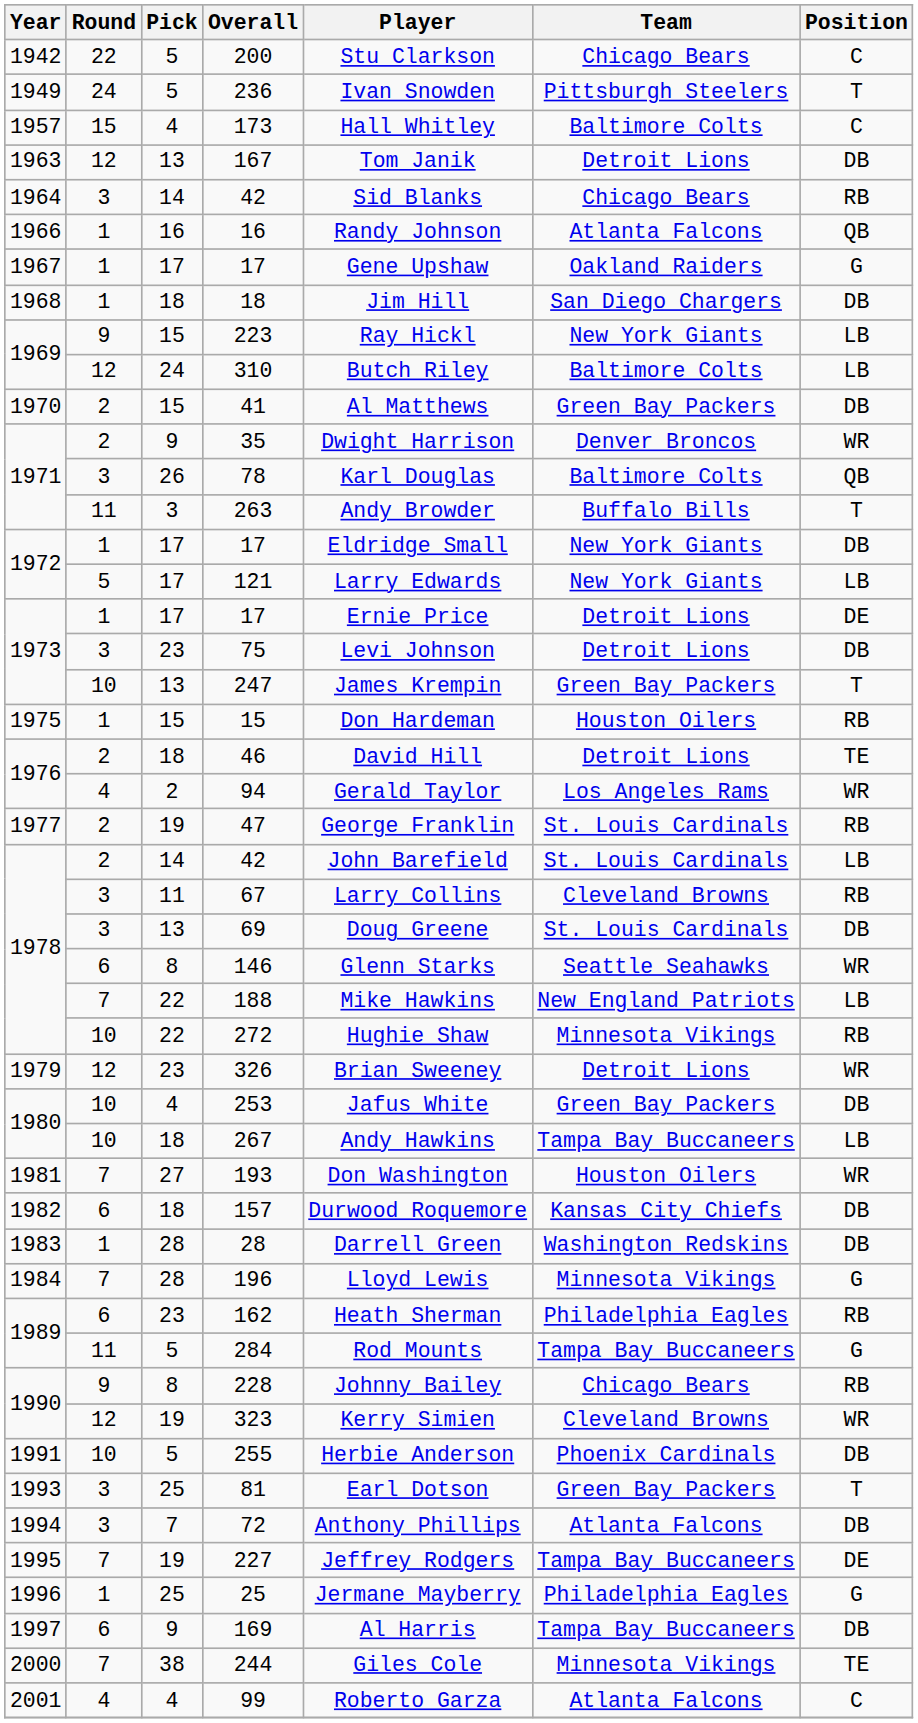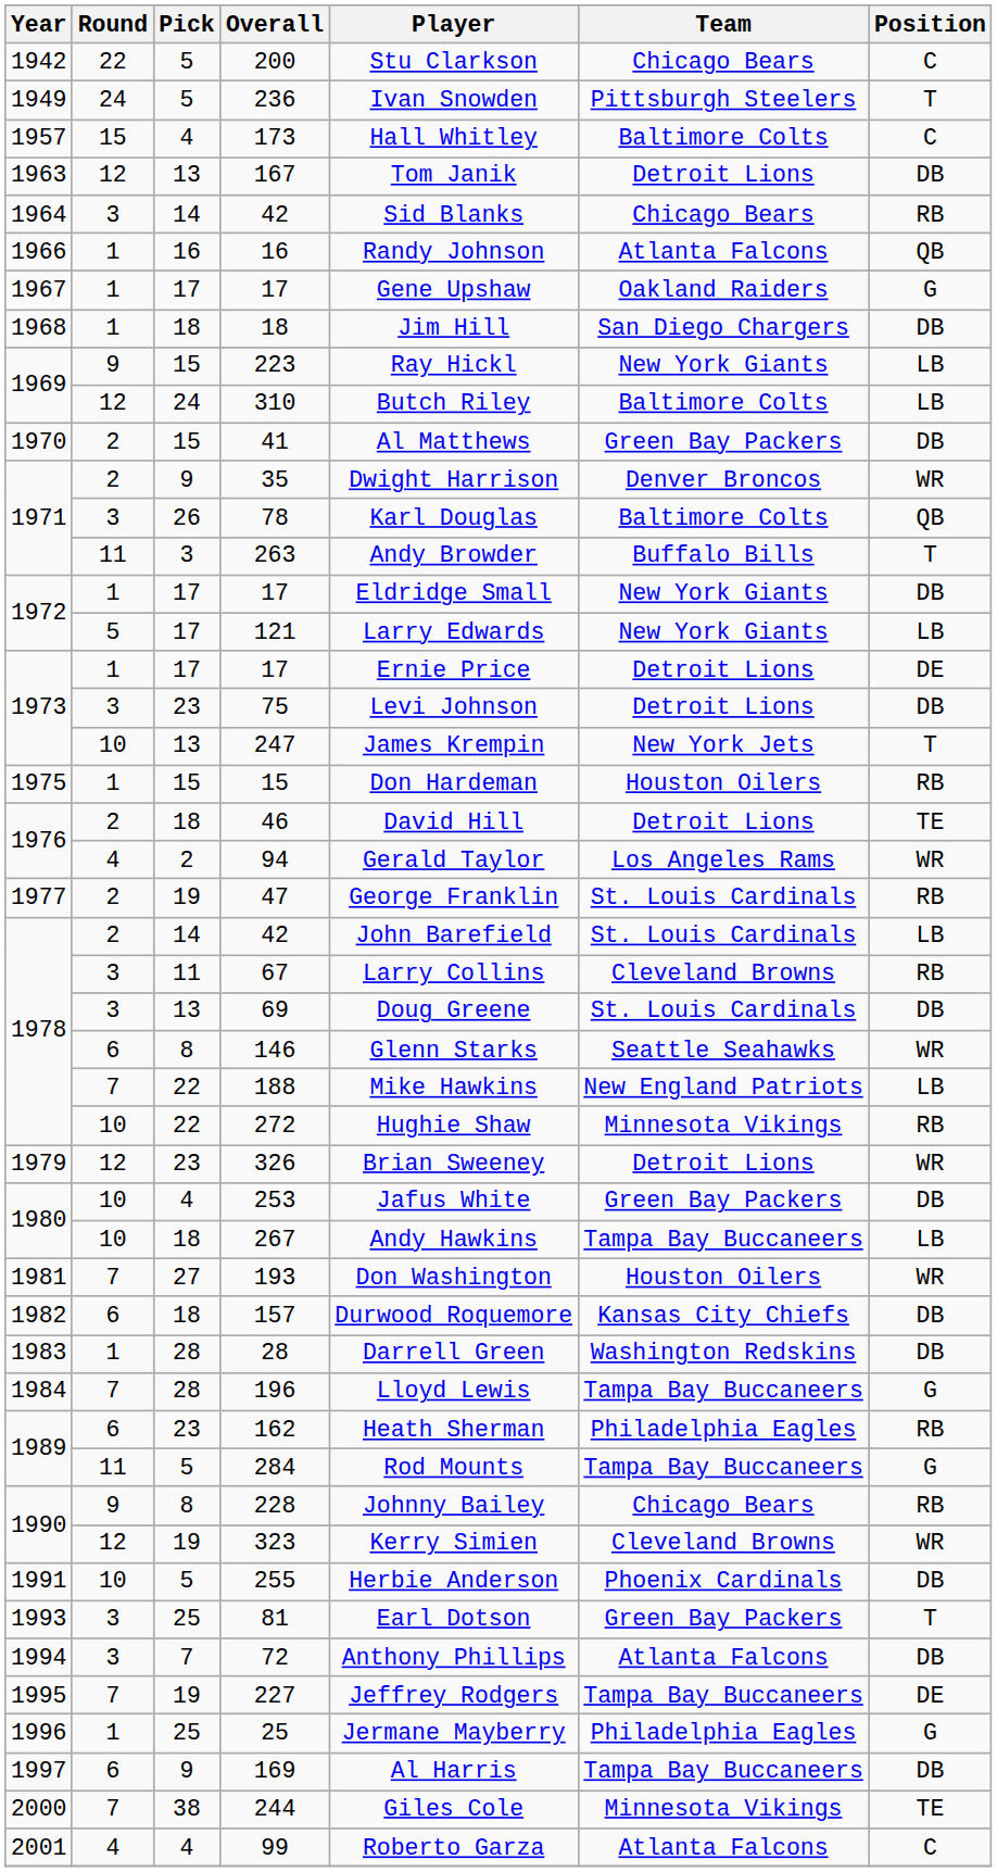 <table class="wikitable sortable" style="text-align: center;">
 <tr>
 <th>Year</th>
 <th>Round</th>
 <th>Pick</th>
 <th>Overall</th>
 <th>Player</th>
 <th>Team</th>
 <th>Position</th>
 </tr>
 <tr>
 <td>1942</td>
 <td>22</td>
 <td>5</td>
 <td>200</td>
 <td><a href='#'>Stu Clarkson</a></td>
 <td><a href='#'>Chicago Bears</a></td>
 <td>C</td>
 </tr>
 <tr>
 <td>1949</td>
 <td>24</td>
 <td>5</td>
 <td>236</td>
 <td><a href='#'>Ivan Snowden</a></td>
 <td><a href='#'>Pittsburgh Steelers</a></td>
 <td>T</td>
 </tr>
 <tr>
 <td>1957</td>
 <td>15</td>
 <td>4</td>
 <td>173</td>
 <td><a href='#'>Hall Whitley</a></td>
 <td><a href='#'>Baltimore Colts</a></td>
 <td>C</td>
 </tr>
 <tr>
 <td>1963</td>
 <td>12</td>
 <td>13</td>
 <td>167</td>
 <td><a href='#'>Tom Janik</a></td>
 <td><a href='#'>Detroit Lions</a></td>
 <td>DB</td>
 </tr>
 <tr>
 <td>1964</td>
 <td>3</td>
 <td>14</td>
 <td>42</td>
 <td><a href='#'>Sid Blanks</a></td>
 <td><a href='#'>Chicago Bears</a></td>
 <td>RB</td>
 </tr>
 <tr>
 <td>1966</td>
 <td>1</td>
 <td>16</td>
 <td>16</td>
 <td><a href='#'>Randy Johnson</a></td>
 <td><a href='#'>Atlanta Falcons</a></td>
 <td>QB</td>
 </tr>
 <tr>
 <td>1967</td>
 <td>1</td>
 <td>17</td>
 <td>17</td>
 <td><a href='#'>Gene Upshaw</a></td>
 <td><a href='#'>Oakland Raiders</a></td>
 <td>G</td>
 </tr>
 <tr>
 <td>1968</td>
 <td>1</td>
 <td>18</td>
 <td>18</td>
 <td><a href='#'>Jim Hill</a></td>
 <td><a href='#'>San Diego Chargers</a></td>
 <td>DB</td>
 </tr>
 <tr>
 <td rowspan="2">1969</td>
 <td>9</td>
 <td>15</td>
 <td>223</td>
 <td><a href='#'>Ray Hickl</a></td>
 <td><a href='#'>New York Giants</a></td>
 <td>LB</td>
 </tr>
 <tr>
 <td>12</td>
 <td>24</td>
 <td>310</td>
 <td><a href='#'>Butch Riley</a></td>
 <td><a href='#'>Baltimore Colts</a></td>
 <td>LB</td>
 </tr>
 <tr>
 <td>1970</td>
 <td>2</td>
 <td>15</td>
 <td>41</td>
 <td><a href='#'>Al Matthews</a></td>
 <td><a href='#'>Green Bay Packers</a></td>
 <td>DB</td>
 </tr>
 <tr>
 <td rowspan="3">1971</td>
 <td>2</td>
 <td>9</td>
 <td>35</td>
 <td><a href='#'>Dwight Harrison</a></td>
 <td><a href='#'>Denver Broncos</a></td>
 <td>WR</td>
 </tr>
 <tr>
 <td>3</td>
 <td>26</td>
 <td>78</td>
 <td><a href='#'>Karl Douglas</a></td>
 <td><a href='#'>Baltimore Colts</a></td>
 <td>QB</td>
 </tr>
 <tr>
 <td>11</td>
 <td>3</td>
 <td>263</td>
 <td><a href='#'>Andy Browder</a></td>
 <td><a href='#'>Buffalo Bills</a></td>
 <td>T</td>
 </tr>
 <tr>
 <td rowspan="2">1972</td>
 <td>1</td>
 <td>17</td>
 <td>17</td>
 <td><a href='#'>Eldridge Small</a></td>
 <td><a href='#'>New York Giants</a></td>
 <td>DB</td>
 </tr>
 <tr>
 <td>5</td>
 <td>17</td>
 <td>121</td>
 <td><a href='#'>Larry Edwards</a></td>
 <td><a href='#'>New York Giants</a></td>
 <td>LB</td>
 </tr>
 <tr>
 <td rowspan="3">1973</td>
 <td>1</td>
 <td>17</td>
 <td>17</td>
 <td><a href='#'>Ernie Price</a></td>
 <td><a href='#'>Detroit Lions</a></td>
 <td>DE</td>
 </tr>
 <tr>
 <td>3</td>
 <td>23</td>
 <td>75</td>
 <td><a href='#'>Levi Johnson</a></td>
 <td><a href='#'>Detroit Lions</a></td>
 <td>DB</td>
 </tr>
 <tr>
 <td>10</td>
 <td>13</td>
 <td>247</td>
 <td><a href='#'>James Krempin</a></td>
-<td><a href='#'>Green Bay Packers</a></td>
+<td><a href='#'>New York Jets</a></td>
 <td>T</td>
 </tr>
 <tr>
 <td>1975</td>
 <td>1</td>
 <td>15</td>
 <td>15</td>
 <td><a href='#'>Don Hardeman</a></td>
 <td><a href='#'>Houston Oilers</a></td>
 <td>RB</td>
 </tr>
 <tr>
 <td rowspan="2">1976</td>
 <td>2</td>
 <td>18</td>
 <td>46</td>
 <td><a href='#'>David Hill</a></td>
 <td><a href='#'>Detroit Lions</a></td>
 <td>TE</td>
 </tr>
 <tr>
 <td>4</td>
 <td>2</td>
 <td>94</td>
 <td><a href='#'>Gerald Taylor</a></td>
 <td><a href='#'>Los Angeles Rams</a></td>
 <td>WR</td>
 </tr>
 <tr>
 <td>1977</td>
 <td>2</td>
 <td>19</td>
 <td>47</td>
 <td><a href='#'>George Franklin</a></td>
 <td><a href='#'>St. Louis Cardinals</a></td>
 <td>RB</td>
 </tr>
 <tr>
 <td rowspan="6">1978</td>
 <td>2</td>
 <td>14</td>
 <td>42</td>
 <td><a href='#'>John Barefield</a></td>
 <td><a href='#'>St. Louis Cardinals</a></td>
 <td>LB</td>
 </tr>
 <tr>
 <td>3</td>
 <td>11</td>
 <td>67</td>
 <td><a href='#'>Larry Collins</a></td>
 <td><a href='#'>Cleveland Browns</a></td>
 <td>RB</td>
 </tr>
 <tr>
 <td>3</td>
 <td>13</td>
 <td>69</td>
 <td><a href='#'>Doug Greene</a></td>
 <td><a href='#'>St. Louis Cardinals</a></td>
 <td>DB</td>
 </tr>
 <tr>
 <td>6</td>
 <td>8</td>
 <td>146</td>
 <td><a href='#'>Glenn Starks</a></td>
 <td><a href='#'>Seattle Seahawks</a></td>
 <td>WR</td>
 </tr>
 <tr>
 <td>7</td>
 <td>22</td>
 <td>188</td>
 <td><a href='#'>Mike Hawkins</a></td>
 <td><a href='#'>New England Patriots</a></td>
 <td>LB</td>
 </tr>
 <tr>
 <td>10</td>
 <td>22</td>
 <td>272</td>
 <td><a href='#'>Hughie Shaw</a></td>
 <td><a href='#'>Minnesota Vikings</a></td>
 <td>RB</td>
 </tr>
 <tr>
 <td>1979</td>
 <td>12</td>
 <td>23</td>
 <td>326</td>
 <td><a href='#'>Brian Sweeney</a></td>
 <td><a href='#'>Detroit Lions</a></td>
 <td>WR</td>
 </tr>
 <tr>
 <td rowspan="2">1980<br></td>
 <td>10</td>
 <td>4</td>
 <td>253</td>
 <td><a href='#'>Jafus White</a></td>
 <td><a href='#'>Green Bay Packers</a></td>
 <td>DB</td>
 </tr>
 <tr>
 <td>10</td>
 <td>18</td>
 <td>267</td>
 <td><a href='#'>Andy Hawkins</a></td>
 <td><a href='#'>Tampa Bay Buccaneers</a></td>
 <td>LB</td>
 </tr>
 <tr>
 <td>1981</td>
 <td>7</td>
 <td>27</td>
 <td>193</td>
 <td><a href='#'>Don Washington</a></td>
 <td><a href='#'>Houston Oilers</a></td>
 <td>WR</td>
 </tr>
 <tr>
 <td>1982</td>
 <td>6</td>
 <td>18</td>
 <td>157</td>
 <td><a href='#'>Durwood Roquemore</a></td>
 <td><a href='#'>Kansas City Chiefs</a></td>
 <td>DB</td>
 </tr>
 <tr>
 <td>1983</td>
 <td>1</td>
 <td>28</td>
 <td>28</td>
 <td><a href='#'>Darrell Green</a></td>
 <td><a href='#'>Washington Redskins</a></td>
 <td>DB</td>
 </tr>
 <tr>
 <td>1984</td>
 <td>7</td>
 <td>28</td>
 <td>196</td>
 <td><a href='#'>Lloyd Lewis</a></td>
-<td><a href='#'>Minnesota Vikings</a></td>
+<td><a href='#'>Tampa Bay Buccaneers</a></td>
 <td>G</td>
 </tr>
 <tr>
 <td rowspan="2">1989</td>
 <td>6</td>
 <td>23</td>
 <td>162</td>
 <td><a href='#'>Heath Sherman</a></td>
 <td><a href='#'>Philadelphia Eagles</a></td>
 <td>RB</td>
 </tr>
 <tr>
 <td>11</td>
 <td>5</td>
 <td>284</td>
 <td><a href='#'>Rod Mounts</a></td>
 <td><a href='#'>Tampa Bay Buccaneers</a></td>
 <td>G</td>
 </tr>
 <tr>
 <td rowspan="2">1990</td>
 <td>9</td>
 <td>8</td>
 <td>228</td>
 <td><a href='#'>Johnny Bailey</a></td>
 <td><a href='#'>Chicago Bears</a></td>
 <td>RB</td>
 </tr>
 <tr>
 <td>12</td>
 <td>19</td>
 <td>323</td>
 <td><a href='#'>Kerry Simien</a></td>
 <td><a href='#'>Cleveland Browns</a></td>
 <td>WR</td>
 </tr>
 <tr>
 <td>1991</td>
 <td>10</td>
 <td>5</td>
 <td>255</td>
 <td><a href='#'>Herbie Anderson</a></td>
 <td><a href='#'>Phoenix Cardinals</a></td>
 <td>DB</td>
 </tr>
 <tr>
 <td>1993</td>
 <td>3</td>
 <td>25</td>
 <td>81</td>
 <td><a href='#'>Earl Dotson</a></td>
 <td><a href='#'>Green Bay Packers</a></td>
 <td>T</td>
 </tr>
 <tr>
 <td>1994</td>
 <td>3</td>
 <td>7</td>
 <td>72</td>
 <td><a href='#'>Anthony Phillips</a></td>
 <td><a href='#'>Atlanta Falcons</a></td>
 <td>DB</td>
 </tr>
 <tr>
 <td>1995</td>
 <td>7</td>
 <td>19</td>
 <td>227</td>
 <td><a href='#'>Jeffrey Rodgers</a></td>
 <td><a href='#'>Tampa Bay Buccaneers</a></td>
 <td>DE</td>
 </tr>
 <tr>
 <td>1996</td>
 <td>1</td>
 <td>25</td>
 <td>25</td>
 <td><a href='#'>Jermane Mayberry</a></td>
 <td><a href='#'>Philadelphia Eagles</a></td>
 <td>G</td>
 </tr>
 <tr>
 <td>1997</td>
 <td>6</td>
 <td>9</td>
 <td>169</td>
 <td><a href='#'>Al Harris</a></td>
 <td><a href='#'>Tampa Bay Buccaneers</a></td>
 <td>DB</td>
 </tr>
 <tr>
 <td>2000</td>
 <td>7</td>
 <td>38</td>
 <td>244</td>
 <td><a href='#'>Giles Cole</a></td>
 <td><a href='#'>Minnesota Vikings</a></td>
 <td>TE</td>
 </tr>
 <tr>
 <td>2001</td>
 <td>4</td>
 <td>4</td>
 <td>99</td>
 <td><a href='#'>Roberto Garza</a></td>
 <td><a href='#'>Atlanta Falcons</a></td>
 <td>C</td>
 </tr>
 <tr>
 </tr>
 </table>
